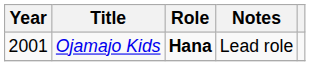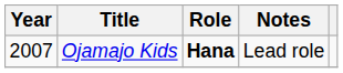 <table class="wikitable">
 <tr {| class="wikitable sortable">
 <th>Year</th>
 <th>Title</th>
 <th>Role</th>
 <th>Notes</th>
 <th class="unsortable"></th>
 </tr>
 <tr>
-<td>2001</td>
+<td>2007</td>
 <td><em><a href='#'>Ojamajo Kids</a></em></td>
 <td><strong>Hana</strong></td>
 <td>Lead role</td>
 <td></td>
 </tr>
 <tr>
 </tr>
 </table>
